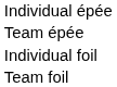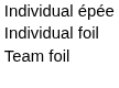 <table>
 <tr>
 <td rowspan=2>Individual épée</td>
 <td rowspan=2></td>
 <td rowspan=2></td>
 <td></td>
 </tr>
 <tr>
-<td></td>
-</tr>
-<tr>
-<td>Team épée</td>
-<td></td>
-<td></td>
 <td></td>
 </tr>
 <tr>
 <td rowspan=2>Individual foil</td>
 <td rowspan=2></td>
 <td rowspan=2></td>
 <td></td>
 </tr>
 <tr>
 <td></td>
 </tr>
 <tr>
 <td>Team foil</td>
 <td></td>
 <td></td>
 <td></td>
 </tr>
 </table>
